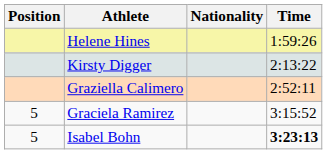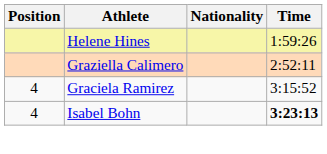 <table class="wikitable sortable">
 <tr>
 <th>Position</th>
 <th>Athlete</th>
 <th>Nationality</th>
 <th>Time</th>
 </tr>
 <tr bgcolor="#F7F6A8">
 <td align=center></td>
 <td><a href='#'>Helene Hines</a></td>
 <td></td>
 <td>1:59:26</td>
 </tr>
-<tr bgcolor="#DCE5E5">
-<td align=center></td>
-<td><a href='#'>Kirsty Digger</a></td>
-<td></td>
-<td>2:13:22</td>
-</tr>
 <tr bgcolor="#FFDAB9">
 <td align=center></td>
 <td><a href='#'>Graziella Calimero</a></td>
 <td></td>
 <td>2:52:11</td>
 </tr>
 <tr>
-<td align=center>5</td>
+<td align=center>4</td>
 <td><a href='#'>Graciela Ramirez</a></td>
 <td></td>
 <td>3:15:52</td>
 </tr>
 <tr>
-<td align=center>5</td>
+<td align=center>4</td>
 <td><a href='#'>Isabel Bohn</a></td>
 <td></td>
 <td><strong>3:23:13</strong></td>
 </tr>
 </table>
